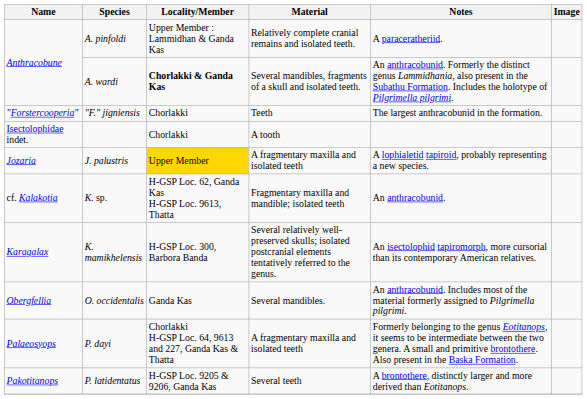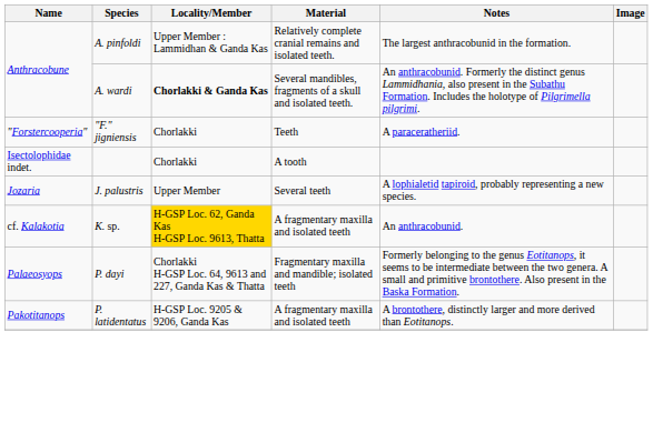 <table class="wikitable" align="center" width="75%">
 <tr>
 <th>Name</th>
 <th>Species</th>
 <th>Locality/Member</th>
 <th>Material</th>
 <th>Notes</th>
 <th>Image</th>
 </tr>
 <tr>
 <td rowspan=2><em><a href='#'>Anthracobune</a></em></td>
 <td><em>A. pinfoldi</em></td>
 <td>Upper Member : Lammidhan & Ganda Kas</td>
 <td>Relatively complete cranial remains and isolated teeth.</td>
-<td>A <a href='#'>paraceratheriid</a>.</td>
+<td>The largest anthracobunid in the formation.</td>
 <td></td>
 </tr>
 <tr>
 <td><em>A. wardi</em></td>
 <td><strong>Chorlakki & Ganda Kas</strong></td>
 <td>Several mandibles, fragments of a skull and isolated teeth.</td>
 <td>An <a href='#'>anthracobunid</a>. Formerly the distinct genus <em>Lammidhania</em>, also present in the <a href='#'>Subathu Formation</a>. Includes the holotype of <em><a href='#'>Pilgrimella pilgrimi</a></em>.</td>
 <td></td>
 </tr>
 <tr>
 <td><em>"<a href='#'>Forstercooperia</a>"</em></td>
 <td><em>"F." jigniensis</em></td>
 <td>Chorlakki</td>
 <td>Teeth</td>
-<td>The largest anthracobunid in the formation.</td>
+<td>A <a href='#'>paraceratheriid</a>.</td>
 <td></td>
 </tr>
 <tr>
 <td><a href='#'>Isectolophidae</a> indet.</td>
 <td></td>
 <td>Chorlakki</td>
 <td>A tooth</td>
 <td></td>
 <td></td>
 </tr>
 <tr>
 <td><em><a href='#'>Jozaria</a></em></td>
 <td><em>J. palustris</em></td>
-<td style="background: gold;">Upper Member</td>
-<td>A fragmentary maxilla and isolated teeth</td>
+<td>Upper Member</td>
+<td>Several teeth</td>
 <td>A <a href='#'>lophialetid</a> <a href='#'>tapiroid</a>, probably representing a new species.</td>
 <td></td>
 </tr>
 <tr>
 <td>cf. <em><a href='#'>Kalakotia</a></em></td>
 <td><em>K.</em> sp.</td>
-<td>H-GSP Loc. 62, Ganda Kas<br>H-GSP Loc. 9613,  Thatta</td>
-<td>Fragmentary maxilla and mandible; isolated teeth</td>
+<td style="background: gold;">H-GSP Loc. 62, Ganda Kas<br>H-GSP Loc. 9613,  Thatta</td>
+<td>A fragmentary maxilla and isolated teeth</td>
 <td>An <a href='#'>anthracobunid</a>.</td>
-<td></td>
-</tr>
-<tr>
-<td><em><a href='#'>Karagalax</a></em></td>
-<td><em>K. mamikhelensis</em></td>
-<td>H-GSP Loc. 300, Barbora Banda</td>
-<td>Several relatively well-preserved skulls; isolated postcranial elements tentatively referred to the genus.</td>
-<td>An <a href='#'>isectolophid</a> <a href='#'>tapiromorph</a>, more cursorial than its contemporary American relatives.</td>
-<td></td>
-</tr>
-<tr>
-<td><em><a href='#'>Obergfellia</a></em></td>
-<td><em>O. occidentalis</em></td>
-<td>Ganda Kas</td>
-<td>Several mandibles.</td>
-<td>An <a href='#'>anthracobunid</a>. Includes most of the material formerly assigned to <em>Pilgrimella pilgrimi</em>.</td>
 <td></td>
 </tr>
 <tr>
 <td><em><a href='#'>Palaeosyops</a></em></td>
 <td><em>P. dayi</em></td>
 <td>Chorlakki<br>H-GSP Loc. 64, 9613 and 227, Ganda Kas & Thatta</td>
-<td>A fragmentary maxilla and isolated teeth</td>
+<td>Fragmentary maxilla and mandible; isolated teeth</td>
 <td>Formerly belonging to the genus <em><a href='#'>Eotitanops</a></em>, it seems to be intermediate between the two genera. A small and primitive <a href='#'>brontothere</a>. Also present in the <a href='#'>Baska Formation</a>.</td>
 <td></td>
 </tr>
 <tr>
 <td><em><a href='#'>Pakotitanops</a></em></td>
 <td><em>P. latidentatus</em></td>
 <td>H-GSP Loc. 9205 & 9206, Ganda Kas</td>
-<td>Several teeth</td>
+<td>A fragmentary maxilla and isolated teeth</td>
 <td>A <a href='#'>brontothere</a>, distinctly larger and more derived than <em>Eotitanops</em>.</td>
 <td></td>
 </tr>
 <tr>
 </tr>
 </table>
